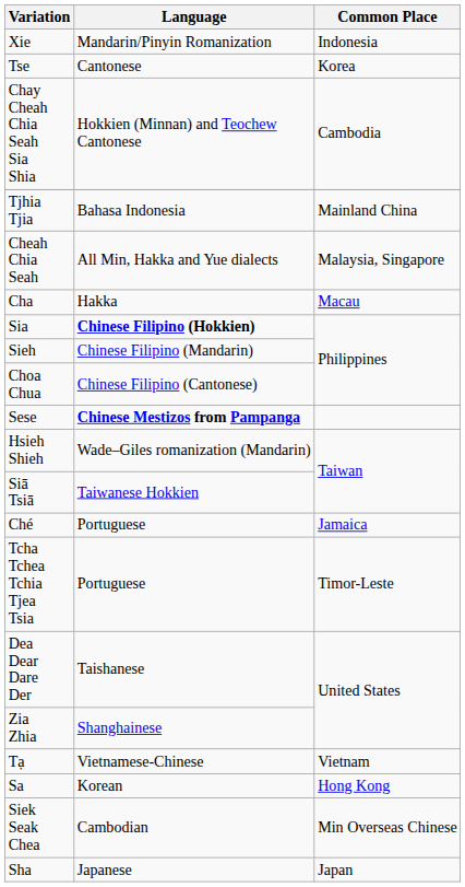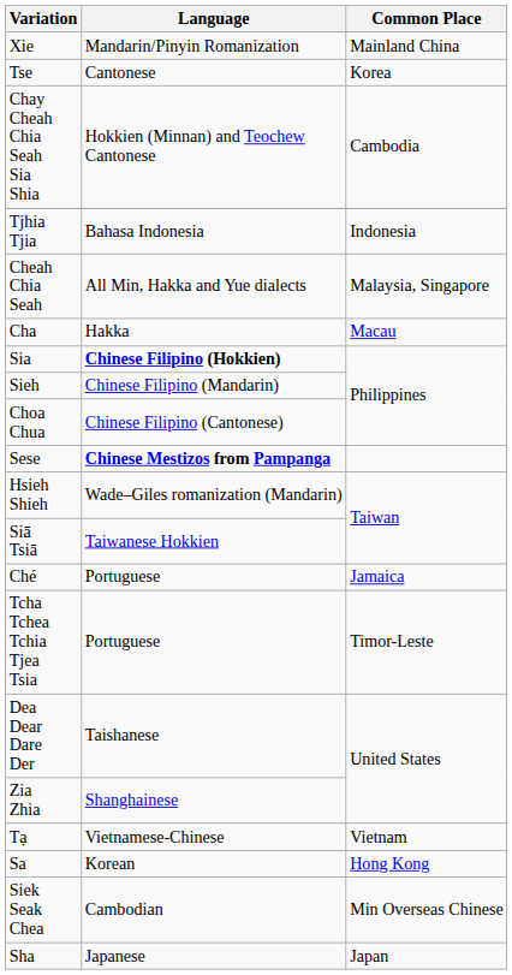 <table class="wikitable">
 <tr>
 <th>Variation</th>
 <th>Language</th>
 <th>Common Place</th>
 </tr>
 <tr>
 <td>Xie</td>
 <td>Mandarin/Pinyin Romanization</td>
-<td>Indonesia</td>
+<td>Mainland China</td>
 </tr>
 <tr>
 <td>Tse</td>
 <td>Cantonese</td>
 <td>Korea</td>
 </tr>
 <tr>
 <td>Chay<br>Cheah<br>Chia<br>Seah<br>Sia<br>Shia</td>
 <td>Hokkien (Minnan) and <a href='#'>Teochew</a><br>Cantonese</td>
 <td>Cambodia</td>
 </tr>
 <tr>
 </tr>
 <tr>
 <td>Tjhia<br>Tjia</td>
 <td>Bahasa Indonesia</td>
-<td>Mainland China</td>
+<td>Indonesia</td>
 </tr>
 <tr>
 <td>Cheah<br>Chia<br>Seah</td>
 <td>All Min, Hakka and Yue dialects</td>
 <td>Malaysia, Singapore</td>
 </tr>
 <tr>
 <td>Cha</td>
 <td>Hakka</td>
 <td><a href='#'>Macau</a></td>
 </tr>
 <tr>
 <td>Sia</td>
 <td><strong><a href='#'>Chinese Filipino</a> (Hokkien)</strong></td>
 <td rowspan="3">Philippines</td>
 </tr>
 <tr>
 <td>Sieh</td>
 <td><a href='#'>Chinese Filipino</a> (Mandarin)</td>
 </tr>
 <tr>
 <td>Choa<br>Chua</td>
 <td><a href='#'>Chinese Filipino</a> (Cantonese)</td>
 </tr>
 <tr>
 <td>Sese</td>
 <td><strong><a href='#'>Chinese Mestizos</a> from <a href='#'>Pampanga</a></strong></td>
 </tr>
 <tr>
 <td>Hsieh <br>Shieh</td>
 <td>Wade–Giles romanization (Mandarin)</td>
 <td rowspan="2"><a href='#'>Taiwan</a></td>
 </tr>
 <tr>
 <td>Siā<br>Tsiā</td>
 <td><a href='#'>Taiwanese Hokkien</a></td>
 </tr>
 <tr>
 <td>Ché</td>
 <td>Portuguese</td>
 <td><a href='#'>Jamaica</a></td>
 </tr>
 <tr>
 <td>Tcha<br>Tchea<br>Tchia<br>Tjea<br>Tsia</td>
 <td>Portuguese</td>
 <td>Timor-Leste</td>
 </tr>
 <tr>
 <td>Dea<br>Dear<br>Dare<br>Der</td>
 <td>Taishanese</td>
 <td rowspan="2">United States</td>
 </tr>
 <tr>
 <td>Zia<br>Zhia</td>
 <td><a href='#'>Shanghainese</a></td>
 </tr>
 <tr>
 <td>Tạ</td>
 <td>Vietnamese-Chinese</td>
 <td>Vietnam</td>
 </tr>
 <tr>
 <td>Sa</td>
 <td>Korean</td>
 <td><a href='#'>Hong Kong</a></td>
 </tr>
 <tr>
 <td>Siek<br>Seak<br>Chea</td>
 <td>Cambodian</td>
 <td>Min Overseas Chinese</td>
 </tr>
 <tr>
 <td>Sha</td>
 <td>Japanese</td>
 <td>Japan</td>
 </tr>
 </table>
